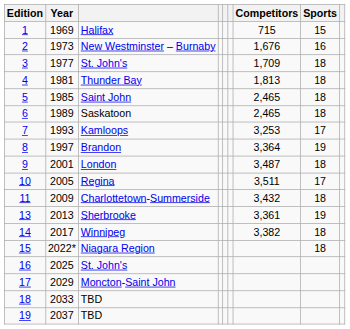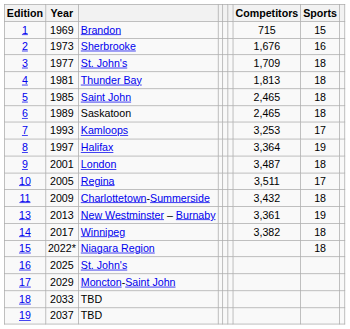 <table class="wikitable sortable" style="text-align:center; font-size:90%;">
 <tr>
 <th>Edition</th>
 <th>Year</th>
 <th></th>
 <th></th>
 <th></th>
 <th></th>
 <th>Competitors</th>
 <th>Sports</th>
 <th></th>
 </tr>
 <tr>
 <td><a href='#'>1</a></td>
 <td>1969</td>
-<td align=left><a href='#'>Halifax</a></td>
+<td align=left><a href='#'>Brandon</a></td>
 <td align=left></td>
 <td align=left></td>
 <td align=left></td>
 <td>715</td>
 <td>15</td>
 <td align=left></td>
 </tr>
 <tr>
 <td><a href='#'>2</a></td>
 <td>1973</td>
-<td align=left><a href='#'>New Westminster</a> – <a href='#'>Burnaby</a></td>
+<td align=left><a href='#'>Sherbrooke</a></td>
 <td align=left></td>
 <td align=left></td>
 <td align=left></td>
 <td>1,676</td>
 <td>16</td>
 <td align=left></td>
 </tr>
 <tr>
 <td><a href='#'>3</a></td>
 <td>1977</td>
 <td align=left><a href='#'>St. John's</a></td>
 <td align=left></td>
 <td align=left></td>
 <td align=left></td>
 <td>1,709</td>
 <td>18</td>
 <td align=left></td>
 </tr>
 <tr>
 <td><a href='#'>4</a></td>
 <td>1981</td>
 <td align=left><a href='#'>Thunder Bay</a></td>
 <td align=left></td>
 <td align=left></td>
 <td align=left></td>
 <td>1,813</td>
 <td>18</td>
 <td align=left></td>
 </tr>
 <tr>
 <td><a href='#'>5</a></td>
 <td>1985</td>
 <td align=left><a href='#'>Saint John</a></td>
 <td align=left></td>
 <td align=left></td>
 <td align=left></td>
 <td>2,465</td>
 <td>18</td>
 <td align=left></td>
 </tr>
 <tr>
 <td><a href='#'>6</a></td>
 <td>1989</td>
 <td align=left>Saskatoon</td>
 <td align=left></td>
 <td align=left></td>
 <td align=left></td>
 <td>2,465</td>
 <td>18</td>
 <td align=left></td>
 </tr>
 <tr>
 <td><a href='#'>7</a></td>
 <td>1993</td>
 <td align=left><a href='#'>Kamloops</a></td>
 <td align=left></td>
 <td align=left></td>
 <td align=left></td>
 <td>3,253</td>
 <td>17</td>
 <td align=left></td>
 </tr>
 <tr>
 <td><a href='#'>8</a></td>
 <td>1997</td>
-<td align=left><a href='#'>Brandon</a></td>
+<td align=left><a href='#'>Halifax</a></td>
 <td align=left></td>
 <td align=left></td>
 <td align=left></td>
 <td>3,364</td>
 <td>19</td>
 <td align=left></td>
 </tr>
 <tr>
 <td><a href='#'>9</a></td>
 <td>2001</td>
 <td align=left><a href='#'>London</a></td>
 <td align=left></td>
 <td align=left></td>
 <td align=left></td>
 <td>3,487</td>
 <td>18</td>
 <td align=left></td>
 </tr>
 <tr>
 <td><a href='#'>10</a></td>
 <td>2005</td>
 <td align=left><a href='#'>Regina</a></td>
 <td align=left></td>
 <td align=left></td>
 <td align=left></td>
 <td>3,511</td>
 <td>17</td>
 <td align=left></td>
 </tr>
 <tr>
 <td><a href='#'>11</a></td>
 <td>2009</td>
 <td align=left><a href='#'>Charlottetown</a>-<a href='#'>Summerside</a></td>
 <td align=left></td>
 <td align=left></td>
 <td align=left></td>
 <td>3,432</td>
 <td>18</td>
 <td align=left></td>
 </tr>
 <tr>
 <td><a href='#'>13</a></td>
 <td>2013</td>
-<td align=left><a href='#'>Sherbrooke</a></td>
+<td align=left><a href='#'>New Westminster</a> – <a href='#'>Burnaby</a></td>
 <td align=left></td>
 <td align=left></td>
 <td align=left></td>
 <td>3,361</td>
 <td>19</td>
 <td align=left></td>
 </tr>
 <tr>
 <td><a href='#'>14</a></td>
 <td>2017</td>
 <td align=left><a href='#'>Winnipeg</a></td>
 <td align=left></td>
 <td align=left></td>
 <td align=left></td>
 <td>3,382</td>
 <td>18</td>
 <td align=left></td>
 </tr>
 <tr>
 <td><a href='#'>15</a></td>
 <td>2022*</td>
 <td align=left><a href='#'>Niagara Region</a></td>
 <td align=left></td>
 <td align=left></td>
 <td align=left></td>
 <td></td>
 <td>18</td>
 <td align=left></td>
 </tr>
 <tr>
 <td><a href='#'>16</a></td>
 <td>2025</td>
 <td align=left><a href='#'>St. John's</a></td>
 <td align=left></td>
 <td align=left></td>
 <td align=left></td>
 <td></td>
 <td></td>
 <td align=left></td>
 </tr>
 <tr>
 <td><a href='#'>17</a></td>
 <td>2029</td>
 <td align=left><a href='#'>Moncton</a>-<a href='#'>Saint John</a></td>
 <td align=left></td>
 <td align=left></td>
 <td align=left></td>
 <td></td>
 <td></td>
 <td align=left></td>
 </tr>
 <tr>
 <td><a href='#'>18</a></td>
 <td>2033</td>
 <td align=left>TBD</td>
 <td align=left></td>
 <td align=left></td>
 <td align=left></td>
 <td></td>
 <td></td>
 <td align=left></td>
 </tr>
 <tr>
 <td><a href='#'>19</a></td>
 <td>2037</td>
 <td align=left>TBD</td>
 <td align=left></td>
 <td align=left></td>
 <td align=left></td>
 <td></td>
 <td></td>
 <td align=left></td>
 </tr>
 </table>
